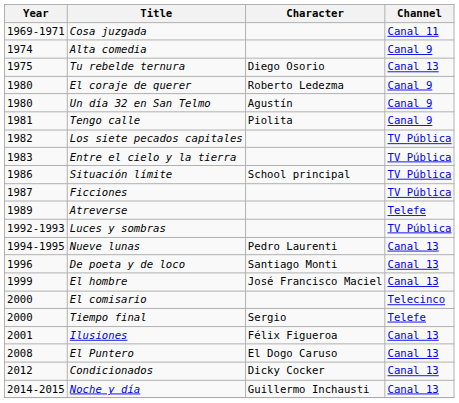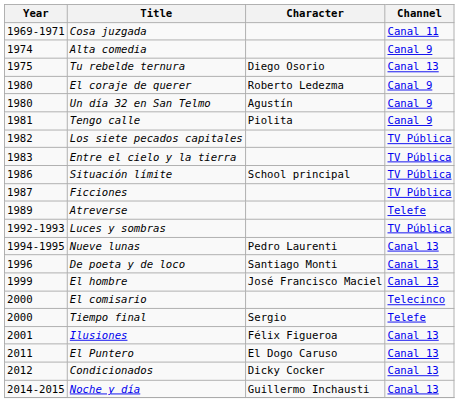 <table class="wikitable" style="font-size: 90%;">
 <tr>
 <th>Year</th>
 <th>Title</th>
 <th>Character</th>
 <th>Channel</th>
 </tr>
 <tr>
 <td>1969-1971</td>
 <td><em>Cosa juzgada</em></td>
 <td></td>
 <td><a href='#'>Canal 11</a></td>
 </tr>
 <tr>
 <td>1974</td>
 <td><em>Alta comedia</em></td>
 <td></td>
 <td><a href='#'>Canal 9</a></td>
 </tr>
 <tr>
 <td>1975</td>
 <td><em>Tu rebelde ternura</em></td>
 <td>Diego Osorio</td>
 <td><a href='#'>Canal 13</a></td>
 </tr>
 <tr>
 <td>1980</td>
 <td><em>El coraje de querer</em></td>
 <td>Roberto Ledezma</td>
 <td><a href='#'>Canal 9</a></td>
 </tr>
 <tr>
 <td>1980</td>
 <td><em>Un día 32 en San Telmo</em></td>
 <td>Agustín</td>
 <td><a href='#'>Canal 9</a></td>
 </tr>
 <tr>
 <td>1981</td>
 <td><em>Tengo calle</em></td>
 <td>Piolita</td>
 <td><a href='#'>Canal 9</a></td>
 </tr>
 <tr>
 <td>1982</td>
 <td><em>Los siete pecados capitales</em></td>
 <td></td>
 <td><a href='#'>TV Pública</a></td>
 </tr>
 <tr>
 <td>1983</td>
 <td><em>Entre el cielo y la tierra</em></td>
 <td></td>
 <td><a href='#'>TV Pública</a></td>
 </tr>
 <tr>
 <td>1986</td>
 <td><em>Situación límite</em></td>
 <td>School principal</td>
 <td><a href='#'>TV Pública</a></td>
 </tr>
 <tr>
 <td>1987</td>
 <td><em>Ficciones</em></td>
 <td></td>
 <td><a href='#'>TV Pública</a></td>
 </tr>
 <tr>
 <td>1989</td>
 <td><em>Atreverse</em></td>
 <td></td>
 <td><a href='#'>Telefe</a></td>
 </tr>
 <tr>
 <td>1992-1993</td>
 <td><em>Luces y sombras</em></td>
 <td></td>
 <td><a href='#'>TV Pública</a></td>
 </tr>
 <tr>
 <td>1994-1995</td>
 <td><em>Nueve lunas</em></td>
 <td>Pedro Laurenti</td>
 <td><a href='#'>Canal 13</a></td>
 </tr>
 <tr>
 <td>1996</td>
 <td><em>De poeta y de loco</em></td>
 <td>Santiago Monti</td>
 <td><a href='#'>Canal 13</a></td>
 </tr>
 <tr>
 <td>1999</td>
 <td><em>El hombre</em></td>
 <td>José Francisco Maciel</td>
 <td><a href='#'>Canal 13</a></td>
 </tr>
 <tr>
 <td>2000</td>
 <td><em>El comisario</em></td>
 <td></td>
 <td><a href='#'>Telecinco</a></td>
 </tr>
 <tr>
 <td>2000</td>
 <td><em>Tiempo final</em></td>
 <td>Sergio</td>
 <td><a href='#'>Telefe</a></td>
 </tr>
 <tr>
 <td>2001</td>
 <td><em><a href='#'>Ilusiones</a></em></td>
 <td>Félix Figueroa</td>
 <td><a href='#'>Canal 13</a></td>
 </tr>
 <tr>
-<td>2008</td>
+<td>2011</td>
 <td><em>El Puntero</em></td>
 <td>El Dogo Caruso</td>
 <td><a href='#'>Canal 13</a></td>
 </tr>
 <tr>
 <td>2012</td>
 <td><em>Condicionados</em></td>
 <td>Dicky Cocker</td>
 <td><a href='#'>Canal 13</a></td>
 </tr>
 <tr>
 <td>2014-2015</td>
 <td><em><a href='#'>Noche y día</a></em></td>
 <td>Guillermo Inchausti</td>
 <td><a href='#'>Canal 13</a></td>
 </tr>
 <tr>
 </tr>
 </table>
